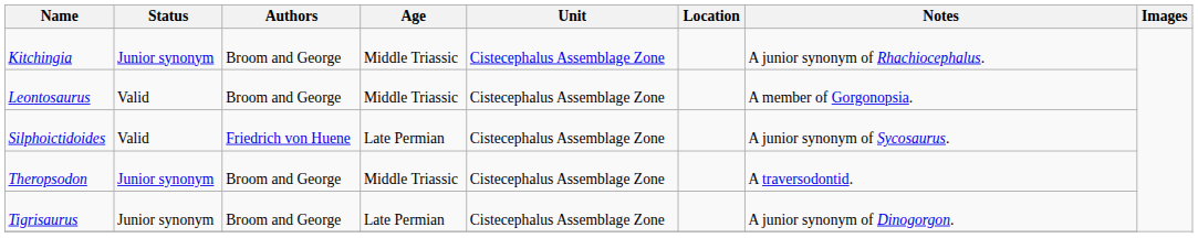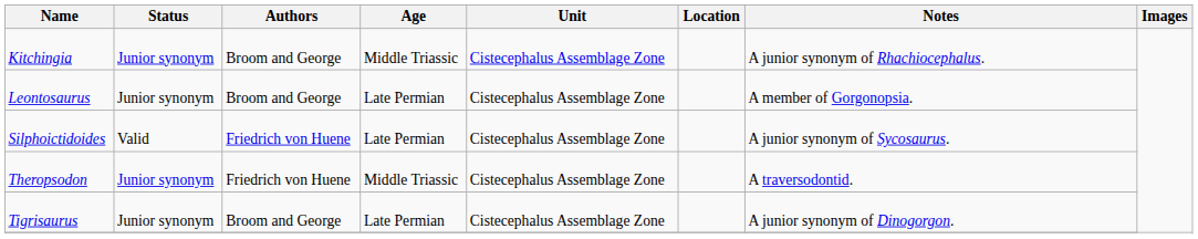 <table class="wikitable sortable" align="center" width="100%">
 <tr>
 <th>Name</th>
 <th>Status</th>
 <th>Authors</th>
 <th>Age</th>
 <th>Unit</th>
 <th>Location</th>
 <th width="33%" class="unsortable">Notes</th>
 <th class="unsortable">Images</th>
 </tr>
 <tr>
 <td><br><em><a href='#'>Kitchingia</a></em></td>
 <td><br><a href='#'>Junior synonym</a></td>
 <td><br>Broom and George</td>
 <td><br>Middle Triassic</td>
 <td><br><a href='#'>Cistecephalus Assemblage Zone</a></td>
 <td><br></td>
 <td><br>A junior synonym of <em><a href='#'>Rhachiocephalus</a></em>.</td>
 <td rowspan="99"><br></td>
 </tr>
 <tr>
 <td><br><em><a href='#'>Leontosaurus</a></em></td>
-<td><br>Valid</td>
+<td><br>Junior synonym</td>
 <td><br>Broom and George</td>
-<td><br>Middle Triassic</td>
+<td><br>Late Permian</td>
 <td><br>Cistecephalus Assemblage Zone</td>
 <td><br></td>
 <td><br>A member of <a href='#'>Gorgonopsia</a>.</td>
 </tr>
 <tr>
 <td><br><em><a href='#'>Silphoictidoides</a></em></td>
 <td><br>Valid</td>
 <td><br><a href='#'>Friedrich von Huene</a></td>
 <td><br>Late Permian</td>
 <td><br>Cistecephalus Assemblage Zone</td>
 <td><br></td>
 <td><br>A junior synonym of <em><a href='#'>Sycosaurus</a></em>.</td>
 </tr>
 <tr>
 <td><br><em><a href='#'>Theropsodon</a></em></td>
 <td><br><a href='#'>Junior synonym</a></td>
-<td><br>Broom and George</td>
+<td><br>Friedrich von Huene</td>
 <td><br>Middle Triassic</td>
 <td><br>Cistecephalus Assemblage Zone</td>
 <td><br></td>
 <td><br>A <a href='#'>traversodontid</a>.</td>
 </tr>
 <tr>
 <td><br><em><a href='#'>Tigrisaurus</a></em></td>
 <td><br>Junior synonym</td>
 <td><br>Broom and George</td>
 <td><br>Late Permian</td>
 <td><br>Cistecephalus Assemblage Zone</td>
 <td><br></td>
 <td><br>A junior synonym of <em><a href='#'>Dinogorgon</a></em>.</td>
 </tr>
 <tr>
 </tr>
 </table>
